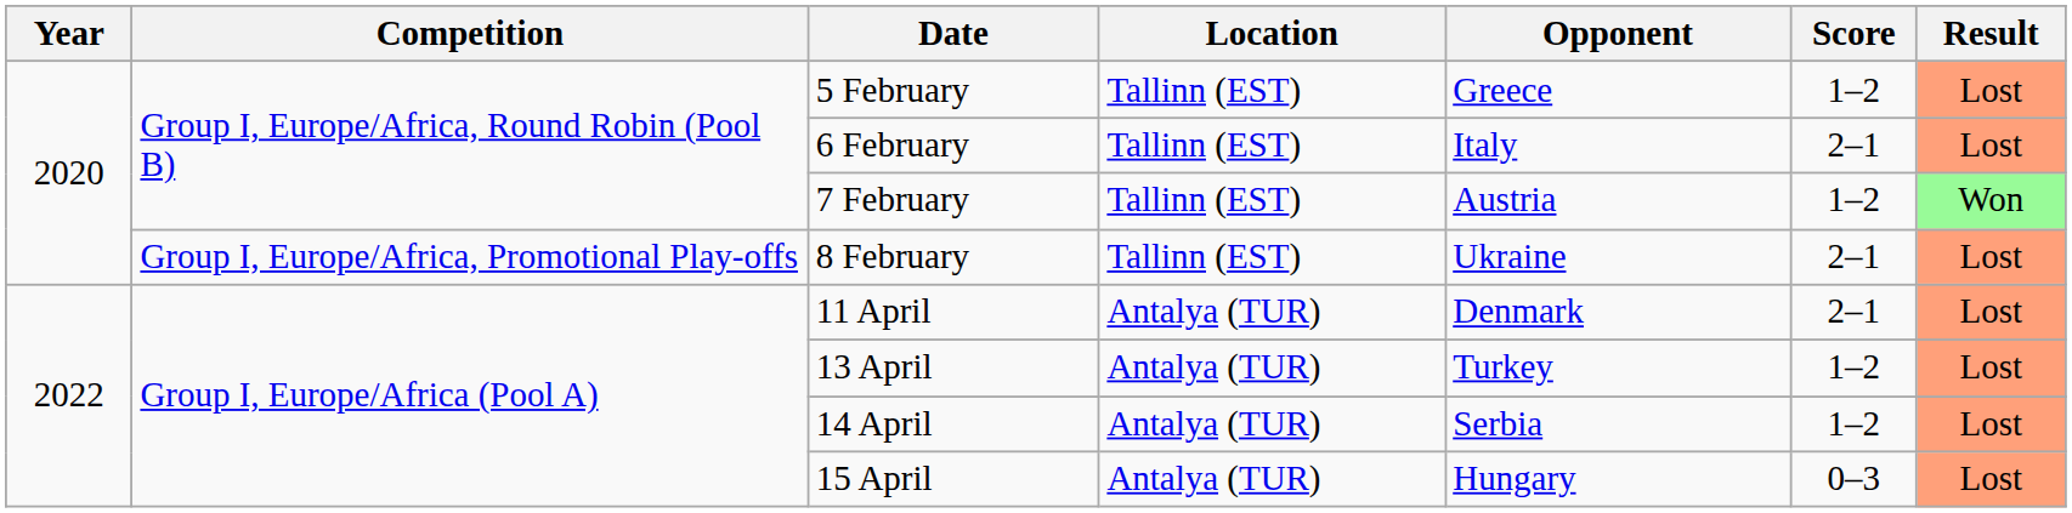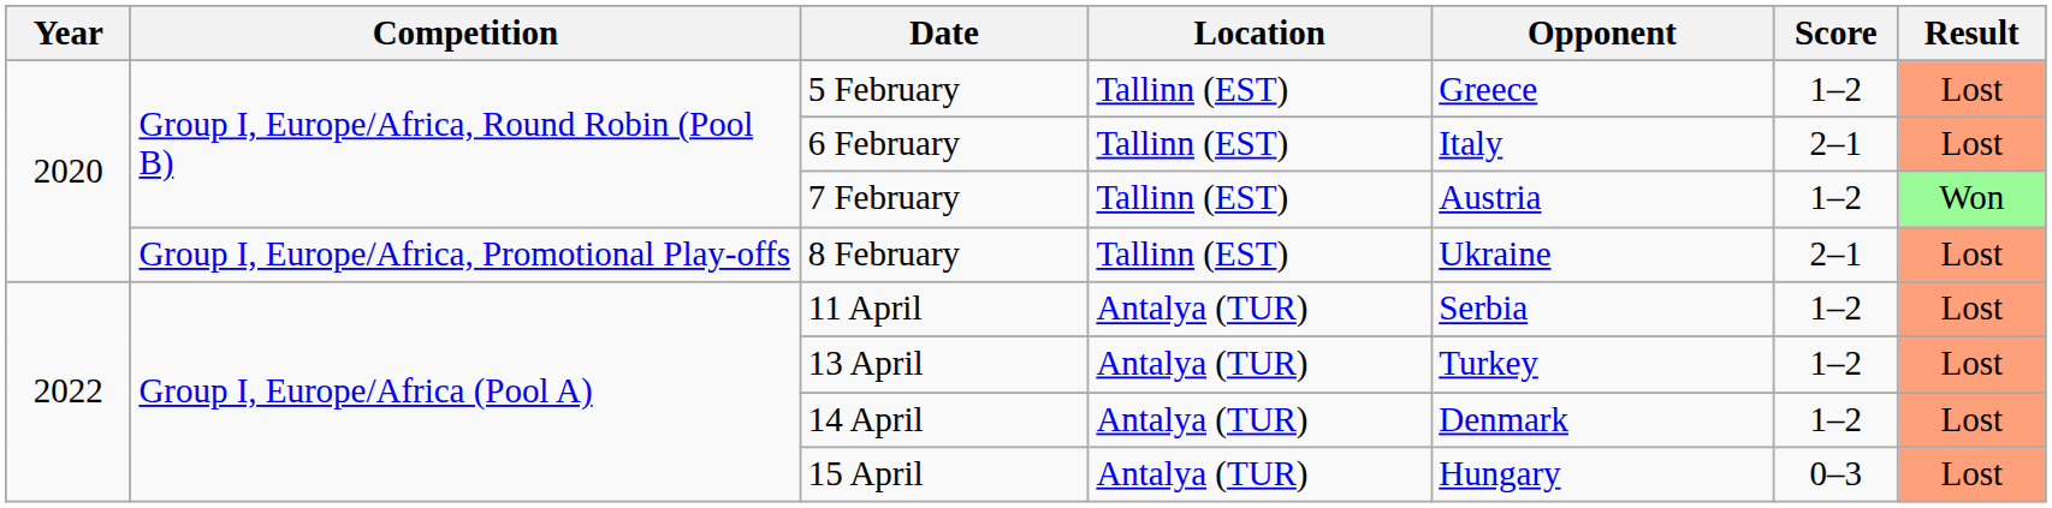 <table class="wikitable collapsible collapsed">
 <tr>
 <th width="50">Year</th>
 <th width="300">Competition</th>
 <th width="125">Date</th>
 <th width="150">Location</th>
 <th width="150">Opponent</th>
 <th width="50">Score</th>
 <th width="60">Result</th>
 </tr>
 <tr>
 <td align="center" rowspan="4">2020</td>
 <td rowspan="3"><a href='#'>Group I, Europe/Africa, Round Robin (Pool B)</a></td>
 <td>5 February</td>
 <td><a href='#'>Tallinn</a> (<a href='#'>EST</a>)</td>
 <td> <a href='#'>Greece</a></td>
 <td align="center">1–2</td>
 <td align="center" bgcolor="#FFA07A">Lost</td>
 </tr>
 <tr>
 <td>6 February</td>
 <td><a href='#'>Tallinn</a> (<a href='#'>EST</a>)</td>
 <td> <a href='#'>Italy</a></td>
 <td align="center">2–1</td>
 <td align="center" bgcolor="#FFA07A">Lost</td>
 </tr>
 <tr>
 <td>7 February</td>
 <td><a href='#'>Tallinn</a> (<a href='#'>EST</a>)</td>
 <td> <a href='#'>Austria</a></td>
 <td align="center">1–2</td>
 <td align="center" bgcolor="#98FB98">Won</td>
 </tr>
 <tr>
 <td><a href='#'>Group I, Europe/Africa, Promotional Play-offs</a></td>
 <td>8 February</td>
 <td><a href='#'>Tallinn</a> (<a href='#'>EST</a>)</td>
 <td> <a href='#'>Ukraine</a></td>
 <td align="center">2–1</td>
 <td align="center" bgcolor="#FFA07A">Lost</td>
 </tr>
 <tr>
 <td align="center" rowspan="4">2022</td>
 <td rowspan="4"><a href='#'>Group I, Europe/Africa (Pool A)</a></td>
 <td>11 April</td>
 <td><a href='#'>Antalya</a> (<a href='#'>TUR</a>)</td>
-<td>  <a href='#'>Denmark</a></td>
-<td align="center">2–1</td>
+<td> <a href='#'>Serbia</a></td>
+<td align="center">1–2</td>
 <td align="center" bgcolor="#FFA07A">Lost</td>
 </tr>
 <tr>
 <td>13 April</td>
 <td><a href='#'>Antalya</a> (<a href='#'>TUR</a>)</td>
 <td> <a href='#'>Turkey</a></td>
 <td align="center">1–2</td>
 <td align="center" bgcolor="#FFA07A">Lost</td>
 </tr>
 <tr>
 <td>14 April</td>
 <td><a href='#'>Antalya</a> (<a href='#'>TUR</a>)</td>
-<td> <a href='#'>Serbia</a></td>
+<td>  <a href='#'>Denmark</a></td>
 <td align="center">1–2</td>
 <td align="center" bgcolor="#FFA07A">Lost</td>
 </tr>
 <tr>
 <td>15 April</td>
 <td><a href='#'>Antalya</a> (<a href='#'>TUR</a>)</td>
 <td> <a href='#'>Hungary</a></td>
 <td align="center">0–3</td>
 <td align="center" bgcolor="#FFA07A">Lost</td>
 </tr>
 </table>
